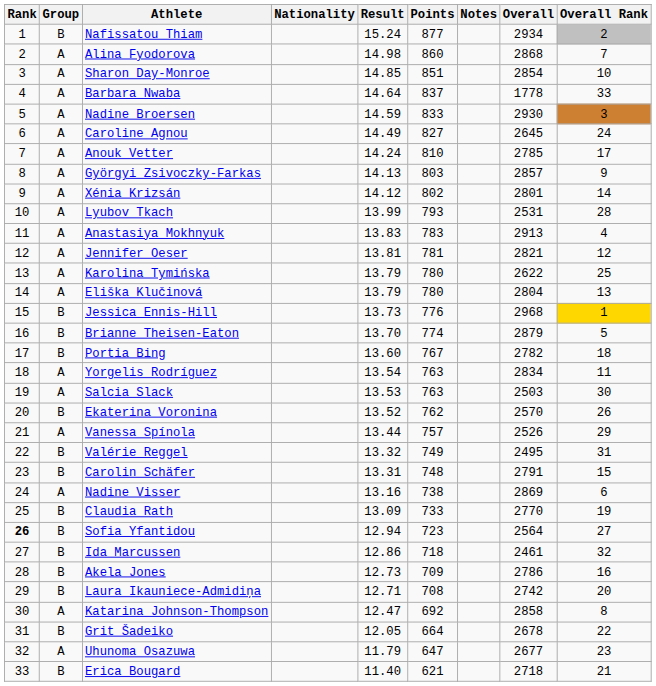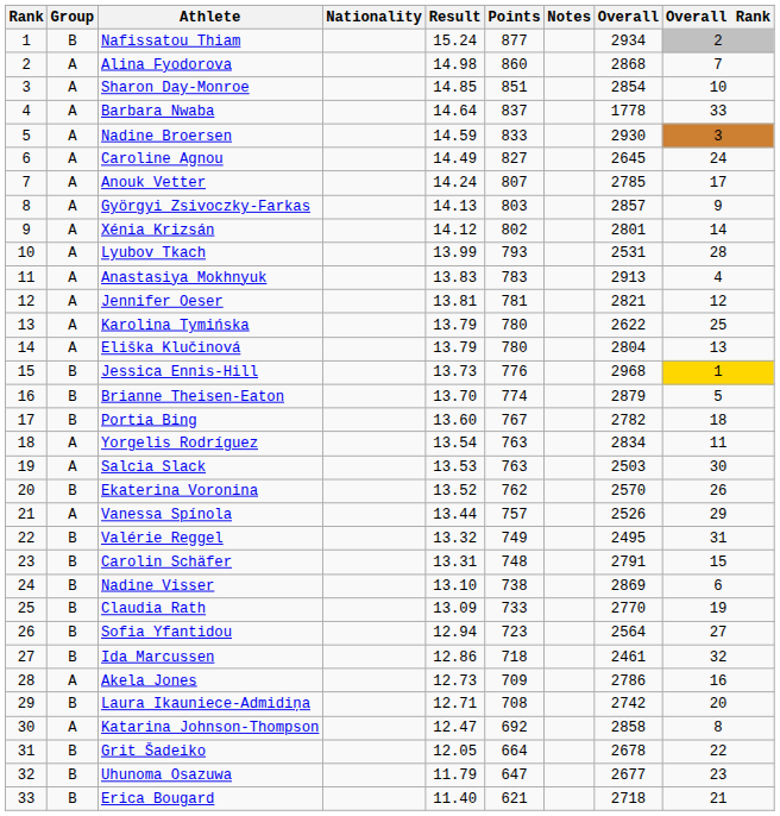 <table class="wikitable sortable" style="text-align:center">
 <tr>
 <th>Rank</th>
 <th>Group</th>
 <th>Athlete</th>
 <th>Nationality</th>
 <th>Result</th>
 <th>Points</th>
 <th>Notes</th>
 <th>Overall</th>
 <th>Overall Rank</th>
 </tr>
 <tr>
 <td>1</td>
 <td>B</td>
 <td align=left><a href='#'>Nafissatou Thiam</a></td>
 <td align=left></td>
 <td>15.24</td>
 <td>877</td>
 <td></td>
 <td>2934</td>
 <td style="background-color:#c0c0c0">2</td>
 </tr>
 <tr>
 <td>2</td>
 <td>A</td>
 <td align=left><a href='#'>Alina Fyodorova</a></td>
 <td align=left></td>
 <td>14.98</td>
 <td>860</td>
 <td></td>
 <td>2868</td>
 <td>7</td>
 </tr>
 <tr>
 <td>3</td>
 <td>A</td>
 <td align=left><a href='#'>Sharon Day-Monroe</a></td>
 <td align=left></td>
 <td>14.85</td>
 <td>851</td>
 <td></td>
 <td>2854</td>
 <td>10</td>
 </tr>
 <tr>
 <td>4</td>
 <td>A</td>
 <td align=left><a href='#'>Barbara Nwaba</a></td>
 <td align=left></td>
 <td>14.64</td>
 <td>837</td>
 <td></td>
 <td>1778</td>
 <td>33</td>
 </tr>
 <tr>
 <td>5</td>
 <td>A</td>
 <td align=left><a href='#'>Nadine Broersen</a></td>
 <td align=left></td>
 <td>14.59</td>
 <td>833</td>
 <td></td>
 <td>2930</td>
 <td style="background-color:#cd7f32">3</td>
 </tr>
 <tr>
 <td>6</td>
 <td>A</td>
 <td align=left><a href='#'>Caroline Agnou</a></td>
 <td align=left></td>
 <td>14.49</td>
 <td>827</td>
 <td></td>
 <td>2645</td>
 <td>24</td>
 </tr>
 <tr>
 <td>7</td>
 <td>A</td>
 <td align=left><a href='#'>Anouk Vetter</a></td>
 <td align=left></td>
 <td>14.24</td>
-<td>810</td>
+<td>807</td>
 <td></td>
 <td>2785</td>
 <td>17</td>
 </tr>
 <tr>
 <td>8</td>
 <td>A</td>
 <td align=left><a href='#'>Györgyi Zsivoczky-Farkas</a></td>
 <td align=left></td>
 <td>14.13</td>
 <td>803</td>
 <td></td>
 <td>2857</td>
 <td>9</td>
 </tr>
 <tr>
 <td>9</td>
 <td>A</td>
 <td align=left><a href='#'>Xénia Krizsán</a></td>
 <td align=left></td>
 <td>14.12</td>
 <td>802</td>
 <td></td>
 <td>2801</td>
 <td>14</td>
 </tr>
 <tr>
 <td>10</td>
 <td>A</td>
 <td align=left><a href='#'>Lyubov Tkach</a></td>
 <td align=left></td>
 <td>13.99</td>
 <td>793</td>
 <td></td>
 <td>2531</td>
 <td>28</td>
 </tr>
 <tr>
 <td>11</td>
 <td>A</td>
 <td align=left><a href='#'>Anastasiya Mokhnyuk</a></td>
 <td align=left></td>
 <td>13.83</td>
 <td>783</td>
 <td></td>
 <td>2913</td>
 <td>4</td>
 </tr>
 <tr>
 <td>12</td>
 <td>A</td>
 <td align=left><a href='#'>Jennifer Oeser</a></td>
 <td align=left></td>
 <td>13.81</td>
 <td>781</td>
 <td></td>
 <td>2821</td>
 <td>12</td>
 </tr>
 <tr>
 <td>13</td>
 <td>A</td>
 <td align=left><a href='#'>Karolina Tymińska</a></td>
 <td align=left></td>
 <td>13.79</td>
 <td>780</td>
 <td></td>
 <td>2622</td>
 <td>25</td>
 </tr>
 <tr>
 <td>14</td>
 <td>A</td>
 <td align=left><a href='#'>Eliška Klučinová</a></td>
 <td align=left></td>
 <td>13.79</td>
 <td>780</td>
 <td></td>
 <td>2804</td>
 <td>13</td>
 </tr>
 <tr>
 <td>15</td>
 <td>B</td>
 <td align=left><a href='#'>Jessica Ennis-Hill</a></td>
 <td align=left></td>
 <td>13.73</td>
 <td>776</td>
 <td></td>
 <td>2968</td>
 <td style="background-color:#ffd700">1</td>
 </tr>
 <tr>
 <td>16</td>
 <td>B</td>
 <td align=left><a href='#'>Brianne Theisen-Eaton</a></td>
 <td align=left></td>
 <td>13.70</td>
 <td>774</td>
 <td></td>
 <td>2879</td>
 <td>5</td>
 </tr>
 <tr>
 <td>17</td>
 <td>B</td>
 <td align=left><a href='#'>Portia Bing</a></td>
 <td align=left></td>
 <td>13.60</td>
 <td>767</td>
 <td></td>
 <td>2782</td>
 <td>18</td>
 </tr>
 <tr>
 <td>18</td>
 <td>A</td>
 <td align=left><a href='#'>Yorgelis Rodríguez</a></td>
 <td align=left></td>
 <td>13.54</td>
 <td>763</td>
 <td></td>
 <td>2834</td>
 <td>11</td>
 </tr>
 <tr>
 <td>19</td>
 <td>A</td>
 <td align=left><a href='#'>Salcia Slack</a></td>
 <td align=left></td>
 <td>13.53</td>
 <td>763</td>
 <td></td>
 <td>2503</td>
 <td>30</td>
 </tr>
 <tr>
 <td>20</td>
 <td>B</td>
 <td align=left><a href='#'>Ekaterina Voronina</a></td>
 <td align=left></td>
 <td>13.52</td>
 <td>762</td>
 <td></td>
 <td>2570</td>
 <td>26</td>
 </tr>
 <tr>
 <td>21</td>
 <td>A</td>
 <td align=left><a href='#'>Vanessa Spínola</a></td>
 <td align=left></td>
 <td>13.44</td>
 <td>757</td>
 <td></td>
 <td>2526</td>
 <td>29</td>
 </tr>
 <tr>
 <td>22</td>
 <td>B</td>
 <td align=left><a href='#'>Valérie Reggel</a></td>
 <td align=left></td>
 <td>13.32</td>
 <td>749</td>
 <td></td>
 <td>2495</td>
 <td>31</td>
 </tr>
 <tr>
 <td>23</td>
 <td>B</td>
 <td align=left><a href='#'>Carolin Schäfer</a></td>
 <td align=left></td>
 <td>13.31</td>
 <td>748</td>
 <td></td>
 <td>2791</td>
 <td>15</td>
 </tr>
 <tr>
 <td>24</td>
-<td>A</td>
+<td>B</td>
 <td align=left><a href='#'>Nadine Visser</a></td>
 <td align=left></td>
-<td>13.16</td>
+<td>13.10</td>
 <td>738</td>
 <td></td>
 <td>2869</td>
 <td>6</td>
 </tr>
 <tr>
 <td>25</td>
 <td>B</td>
 <td align=left><a href='#'>Claudia Rath</a></td>
 <td align=left></td>
 <td>13.09</td>
 <td>733</td>
 <td></td>
 <td>2770</td>
 <td>19</td>
 </tr>
 <tr>
-<td><strong>26</strong></td>
+<td>26</td>
 <td>B</td>
 <td align=left><a href='#'>Sofia Yfantidou</a></td>
 <td align=left></td>
 <td>12.94</td>
 <td>723</td>
 <td></td>
 <td>2564</td>
 <td>27</td>
 </tr>
 <tr>
 <td>27</td>
 <td>B</td>
 <td align=left><a href='#'>Ida Marcussen</a></td>
 <td align=left></td>
 <td>12.86</td>
 <td>718</td>
 <td></td>
 <td>2461</td>
 <td>32</td>
 </tr>
 <tr>
 <td>28</td>
-<td>B</td>
+<td>A</td>
 <td align=left><a href='#'>Akela Jones</a></td>
 <td align=left></td>
 <td>12.73</td>
 <td>709</td>
 <td></td>
 <td>2786</td>
 <td>16</td>
 </tr>
 <tr>
 <td>29</td>
 <td>B</td>
 <td align=left><a href='#'>Laura Ikauniece-Admidiņa</a></td>
 <td align=left></td>
 <td>12.71</td>
 <td>708</td>
 <td></td>
 <td>2742</td>
 <td>20</td>
 </tr>
 <tr>
 <td>30</td>
 <td>A</td>
 <td align=left><a href='#'>Katarina Johnson-Thompson</a></td>
 <td align=left></td>
 <td>12.47</td>
 <td>692</td>
 <td></td>
 <td>2858</td>
 <td>8</td>
 </tr>
 <tr>
 <td>31</td>
 <td>B</td>
 <td align=left><a href='#'>Grit Šadeiko</a></td>
 <td align=left></td>
 <td>12.05</td>
 <td>664</td>
 <td></td>
 <td>2678</td>
 <td>22</td>
 </tr>
 <tr>
 <td>32</td>
-<td>A</td>
+<td>B</td>
 <td align=left><a href='#'>Uhunoma Osazuwa</a></td>
 <td align=left></td>
 <td>11.79</td>
 <td>647</td>
 <td></td>
 <td>2677</td>
 <td>23</td>
 </tr>
 <tr>
 <td>33</td>
 <td>B</td>
 <td align=left><a href='#'>Erica Bougard</a></td>
 <td align=left></td>
 <td>11.40</td>
 <td>621</td>
 <td></td>
 <td>2718</td>
 <td>21</td>
 </tr>
 </table>
